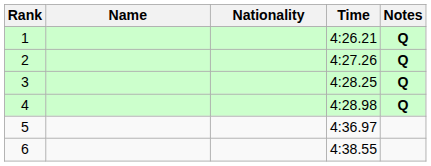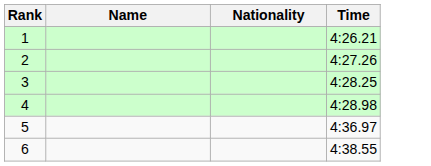 <table class="wikitable sortable" style="text-align:center">
 <tr>
 <th>Rank</th>
 <th style="width:180px">Name</th>
 <th style="width:125px">Nationality</th>
 <th>Time</th>
-<th>Notes</th>
 </tr>
 <tr style="background:#cfc;">
 <td>1</td>
 <td style="text-align:left;"></td>
 <td style="text-align:left;"></td>
 <td>4:26.21</td>
-<td><strong>Q</strong></td>
 </tr>
 <tr style="background:#cfc;">
 <td>2</td>
 <td style="text-align:left;"></td>
 <td style="text-align:left;"></td>
 <td>4:27.26</td>
-<td><strong>Q</strong></td>
 </tr>
 <tr style="background:#cfc;">
 <td>3</td>
 <td style="text-align:left;"></td>
 <td style="text-align:left;"></td>
 <td>4:28.25</td>
-<td><strong>Q</strong></td>
 </tr>
 <tr style="background:#cfc;">
 <td>4</td>
 <td style="text-align:left;"></td>
 <td style="text-align:left;"></td>
 <td>4:28.98</td>
-<td><strong>Q</strong></td>
 </tr>
 <tr>
 <td>5</td>
 <td style="text-align:left;"></td>
 <td style="text-align:left;"></td>
 <td>4:36.97</td>
-<td></td>
 </tr>
 <tr>
 <td>6</td>
 <td style="text-align:left;"></td>
 <td style="text-align:left;"></td>
 <td>4:38.55</td>
-<td></td>
 </tr>
 </table>
